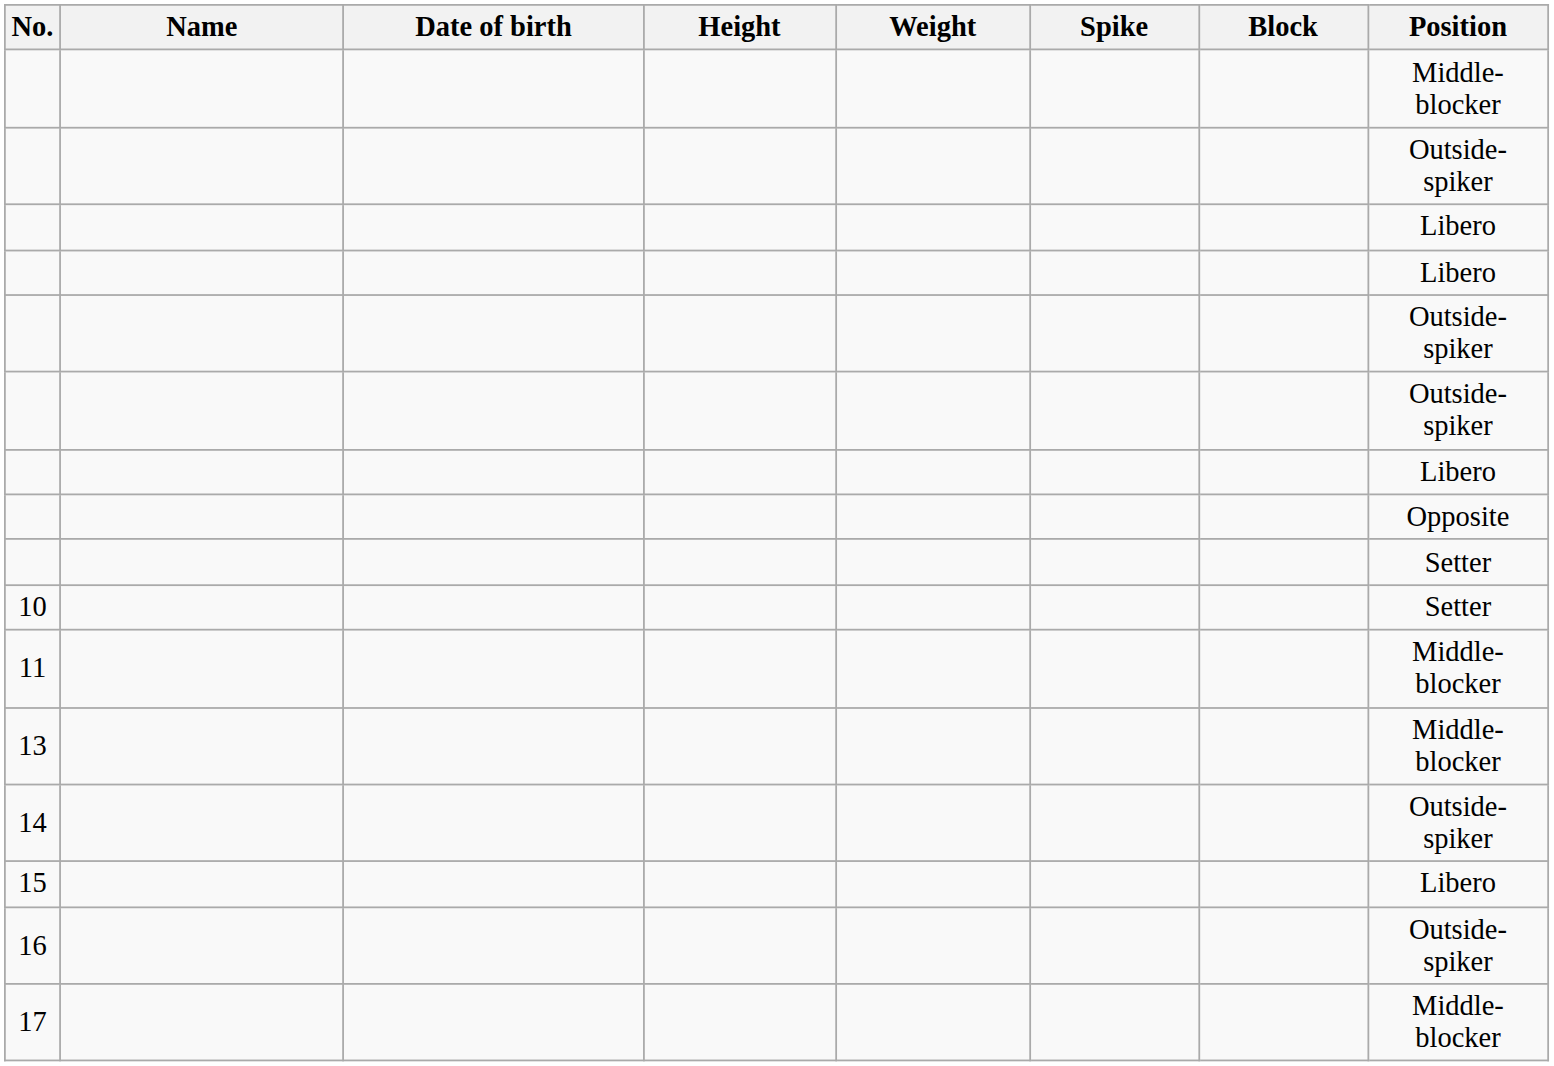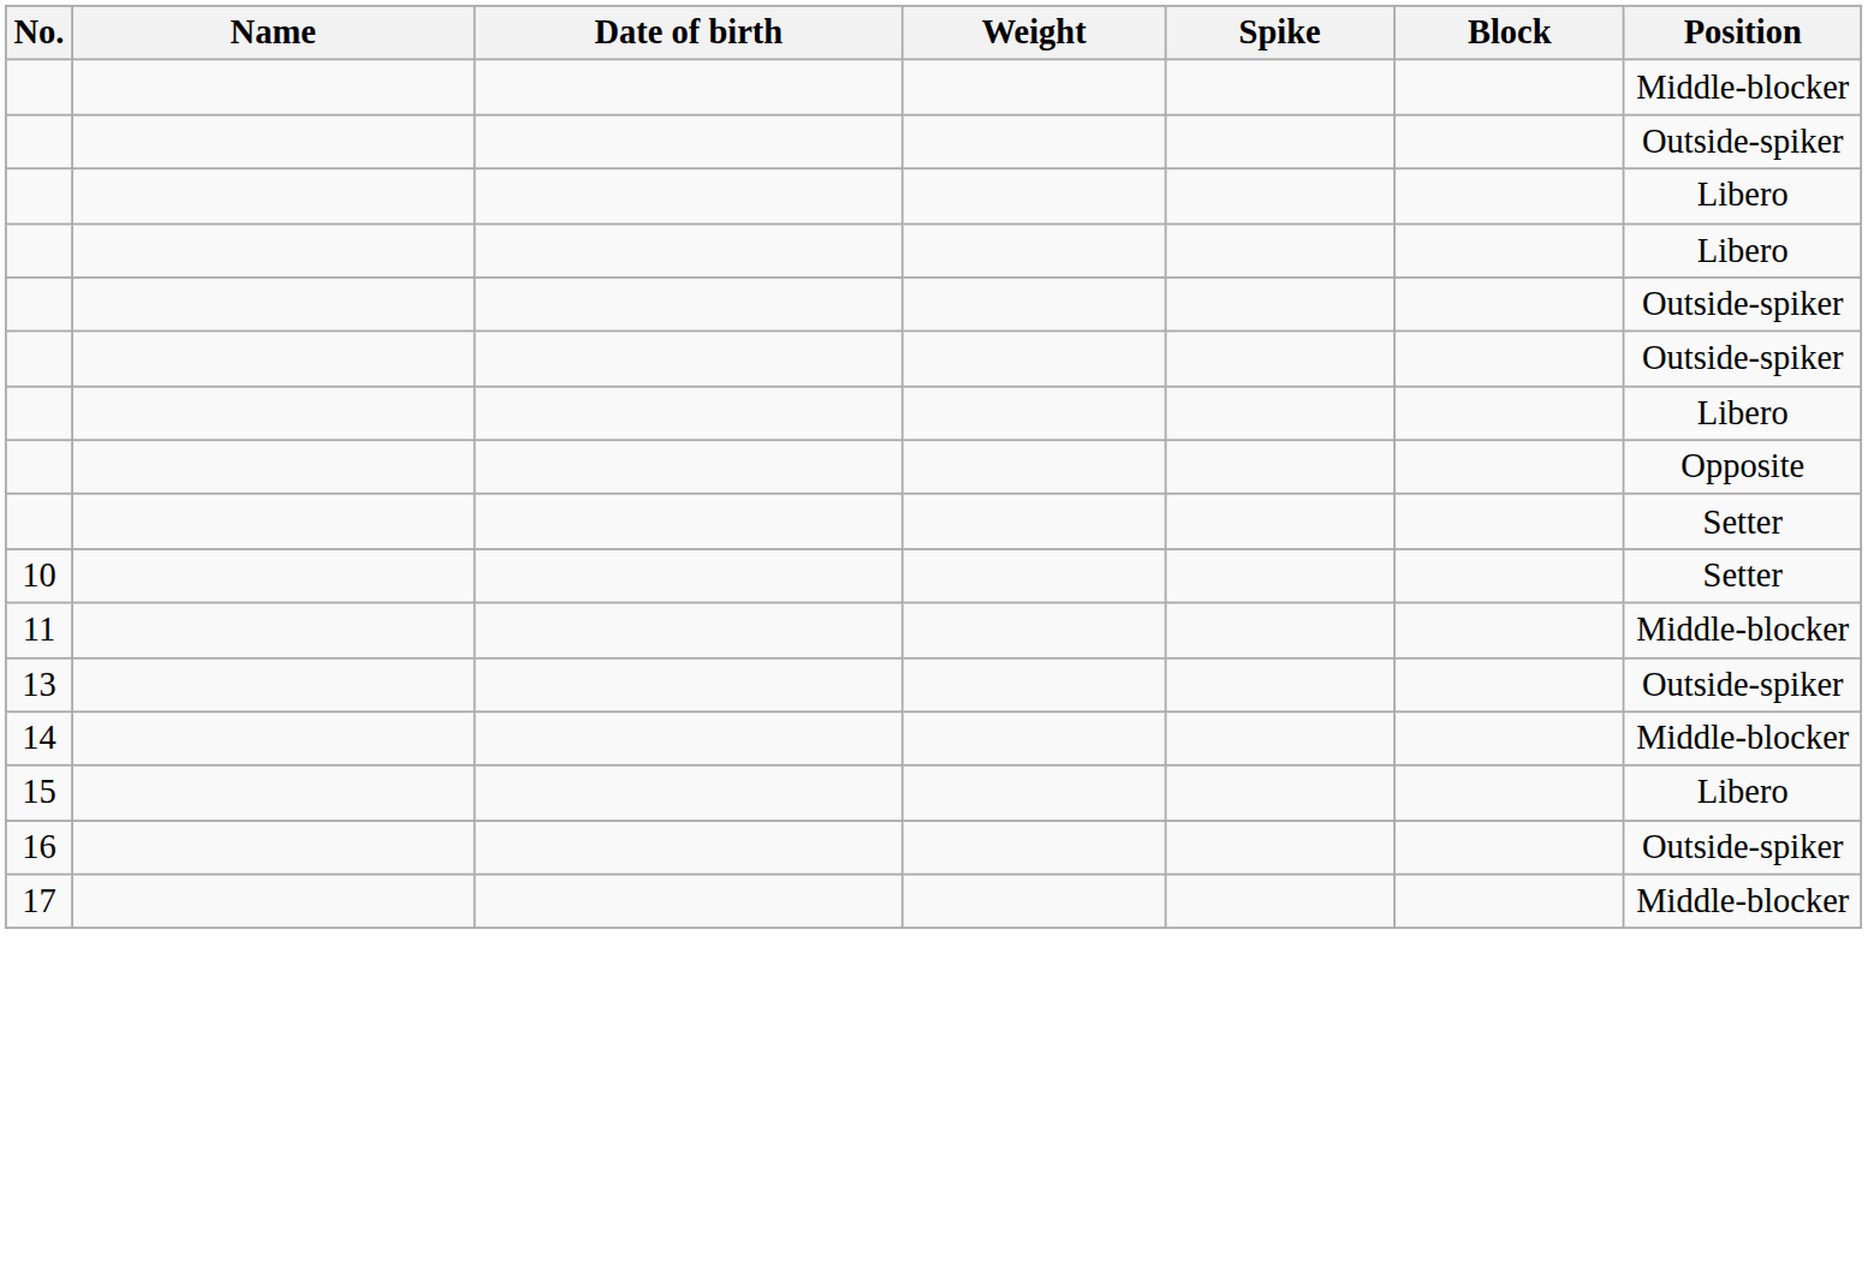 <table class="wikitable sortable" style="font-size:100%; text-align:center;">
 <tr>
 <th>No.</th>
 <th style="width:13em">Name</th>
 <th style="width:14em">Date of birth</th>
-<th style="width:8em">Height</th>
 <th style="width:8em">Weight</th>
 <th style="width:7em">Spike</th>
 <th style="width:7em">Block</th>
 <th style="width:7em">Position</th>
 </tr>
 <tr>
 <td></td>
 <td align=left> </td>
 <td align=right></td>
 <td></td>
 <td></td>
 <td></td>
-<td></td>
 <td>Middle-blocker</td>
 </tr>
 <tr>
 <td></td>
 <td align=left> </td>
 <td align=right></td>
-<td></td>
 <td></td>
 <td></td>
 <td></td>
 <td>Outside-spiker</td>
 </tr>
 <tr>
 <td></td>
 <td align=left> </td>
 <td align=right></td>
 <td></td>
 <td></td>
 <td></td>
-<td></td>
 <td>Libero</td>
 </tr>
 <tr>
 <td></td>
 <td align=left> </td>
 <td align=right></td>
-<td></td>
 <td></td>
 <td></td>
 <td></td>
 <td>Libero</td>
 </tr>
 <tr>
 <td></td>
 <td align=left> </td>
 <td align=right></td>
 <td></td>
 <td></td>
 <td></td>
-<td></td>
 <td>Outside-spiker</td>
 </tr>
 <tr>
 <td></td>
 <td align=left> </td>
 <td align=right></td>
-<td></td>
 <td></td>
 <td></td>
 <td></td>
 <td>Outside-spiker</td>
 </tr>
 <tr>
 <td></td>
 <td align=left> </td>
 <td align=right></td>
 <td></td>
 <td></td>
 <td></td>
-<td></td>
 <td>Libero</td>
 </tr>
 <tr>
 <td></td>
 <td align=left> </td>
 <td align=right></td>
-<td></td>
 <td></td>
 <td></td>
 <td></td>
 <td>Opposite</td>
 </tr>
 <tr>
 <td></td>
 <td align=left> </td>
 <td align=right></td>
 <td></td>
 <td></td>
 <td></td>
-<td></td>
 <td>Setter</td>
 </tr>
 <tr>
 <td>10</td>
 <td align=left> </td>
 <td align=right></td>
-<td></td>
 <td></td>
 <td></td>
 <td></td>
 <td>Setter</td>
 </tr>
 <tr>
 <td>11</td>
 <td align=left> </td>
 <td align=right></td>
 <td></td>
 <td></td>
 <td></td>
-<td></td>
 <td>Middle-blocker</td>
 </tr>
 <tr>
 <td>13</td>
 <td align=left> </td>
 <td align=right></td>
 <td></td>
 <td></td>
 <td></td>
-<td></td>
-<td>Middle-blocker</td>
+<td>Outside-spiker</td>
 </tr>
 <tr>
 <td>14</td>
 <td align=left> </td>
 <td align=right></td>
 <td></td>
 <td></td>
 <td></td>
-<td></td>
-<td>Outside-spiker</td>
+<td>Middle-blocker</td>
 </tr>
 <tr>
 <td>15</td>
 <td align=left> </td>
 <td align=right></td>
-<td></td>
 <td></td>
 <td></td>
 <td></td>
 <td>Libero</td>
 </tr>
 <tr>
 <td>16</td>
 <td align=left> </td>
 <td align=right></td>
 <td></td>
 <td></td>
 <td></td>
-<td></td>
 <td>Outside-spiker</td>
 </tr>
 <tr>
 <td>17</td>
 <td align=left> </td>
 <td align=right></td>
 <td></td>
 <td></td>
 <td></td>
-<td></td>
 <td>Middle-blocker</td>
 </tr>
 </table>
